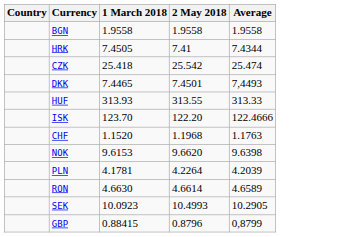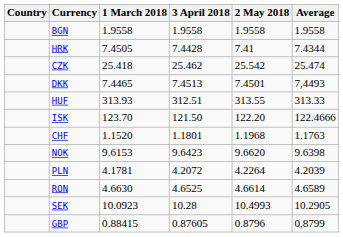 <table class="wikitable mw-collapsible mw-collapsed">
 <tr>
 <th>Country</th>
 <th>Currency</th>
 <th>1 March 2018</th>
+<th>3 April 2018</th>
 <th>2 May 2018</th>
 <th>Average</th>
 </tr>
 <tr>
 <td></td>
 <td><code><a href='#'>BGN</a></code></td>
 <td>1.9558</td>
 <td>1.9558</td>
 <td>1.9558</td>
+<td>1.9558</td>
 </tr>
 <tr>
 <td></td>
 <td><code><a href='#'>HRK</a></code></td>
 <td>7.4505</td>
+<td>7.4428</td>
 <td>7.41</td>
 <td>7.4344</td>
 </tr>
 <tr>
 <td></td>
 <td><code><a href='#'>CZK</a></code></td>
 <td>25.418</td>
+<td>25.462</td>
 <td>25.542</td>
 <td>25.474</td>
 </tr>
 <tr>
 <td></td>
 <td><code><a href='#'>DKK</a></code></td>
 <td>7.4465</td>
+<td>7.4513</td>
 <td>7.4501</td>
 <td>7,4493</td>
 </tr>
 <tr>
 <td></td>
 <td><code><a href='#'>HUF</a></code></td>
 <td>313.93</td>
+<td>312.51</td>
 <td>313.55</td>
 <td>313.33</td>
 </tr>
 <tr>
 <td></td>
 <td><code><a href='#'>ISK</a></code></td>
 <td>123.70</td>
+<td>121.50</td>
 <td>122.20</td>
 <td>122.4666</td>
 </tr>
 <tr>
 <td></td>
 <td><code><a href='#'>CHF</a></code></td>
 <td>1.1520</td>
+<td>1.1801</td>
 <td>1.1968</td>
 <td>1.1763</td>
 </tr>
 <tr>
 <td></td>
 <td><code><a href='#'>NOK</a></code></td>
 <td>9.6153</td>
+<td>9.6423</td>
 <td>9.6620</td>
 <td>9.6398</td>
 </tr>
 <tr>
 <td></td>
 <td><code><a href='#'>PLN</a></code></td>
 <td>4.1781</td>
+<td>4.2072</td>
 <td>4.2264</td>
 <td>4.2039</td>
 </tr>
 <tr>
 <td></td>
 <td><code><a href='#'>RON</a></code></td>
 <td>4.6630</td>
+<td>4.6525</td>
 <td>4.6614</td>
 <td>4.6589</td>
 </tr>
 <tr>
 <td></td>
 <td><code><a href='#'>SEK</a></code></td>
 <td>10.0923</td>
+<td>10.28</td>
 <td>10.4993</td>
 <td>10.2905</td>
 </tr>
 <tr>
 <td></td>
 <td><code><a href='#'>GBP</a></code></td>
 <td>0.88415</td>
+<td>0.87605</td>
 <td>0.8796</td>
 <td>0,8799</td>
 </tr>
 </table>
